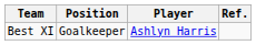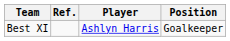 <table class="wikitable">
 <tr>
 <th>Team</th>
+<th>Ref.</th>
+<th>Player</th>
 <th>Position</th>
-<th>Player</th>
-<th>Ref.</th>
 </tr>
 <tr>
 <td>Best XI</td>
+<td></td>
+<td> <a href='#'>Ashlyn Harris</a></td>
 <td>Goalkeeper</td>
-<td> <a href='#'>Ashlyn Harris</a></td>
-<td></td>
 </tr>
 </table>
